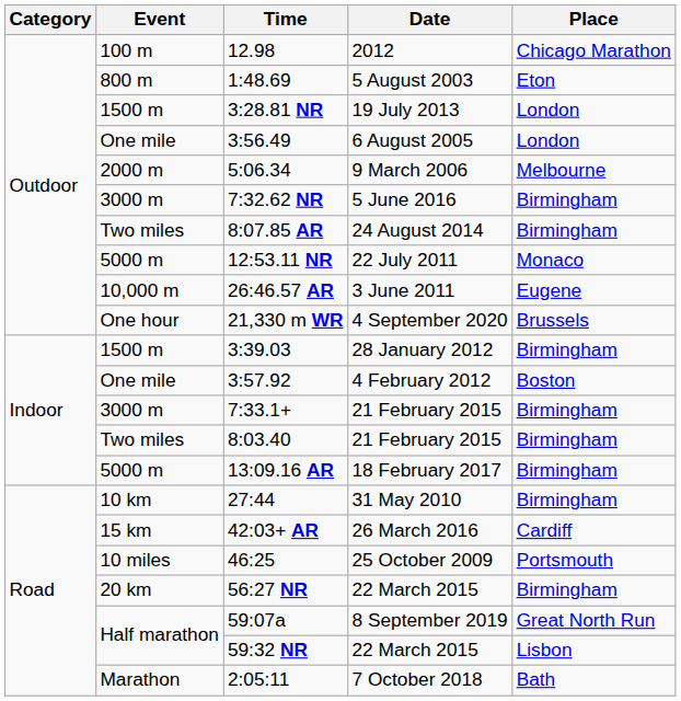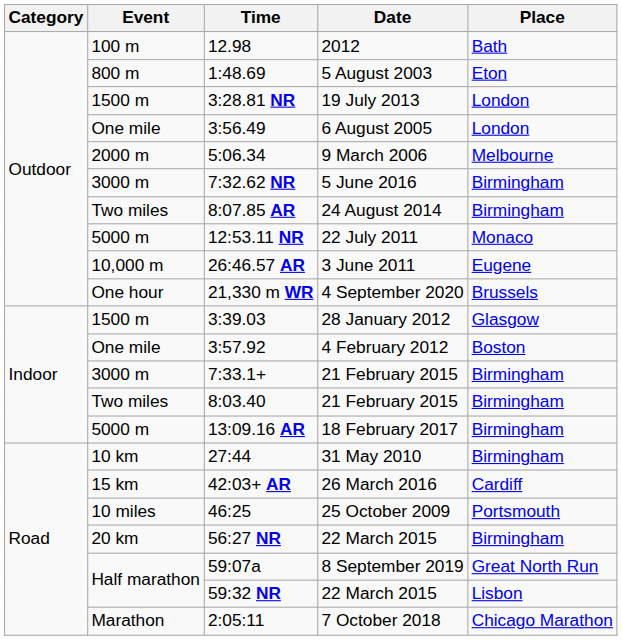 <table class="wikitable">
 <tr>
 <th>Category</th>
 <th>Event</th>
 <th>Time</th>
 <th>Date</th>
 <th>Place</th>
 </tr>
 <tr>
 <td rowspan=10>Outdoor</td>
 <td>100 m</td>
 <td>12.98</td>
 <td>2012</td>
-<td><a href='#'>Chicago Marathon</a></td>
+<td><a href='#'>Bath</a></td>
 </tr>
 <tr>
 <td>800 m</td>
 <td>1:48.69</td>
 <td>5 August 2003</td>
 <td><a href='#'>Eton</a></td>
 </tr>
 <tr>
 <td>1500 m</td>
 <td>3:28.81 <strong><a href='#'>NR</a></strong></td>
 <td>19 July 2013</td>
 <td><a href='#'>London</a></td>
 </tr>
 <tr>
 <td>One mile</td>
 <td>3:56.49</td>
 <td>6 August 2005</td>
 <td><a href='#'>London</a></td>
 </tr>
 <tr>
 <td>2000 m</td>
 <td>5:06.34</td>
 <td>9 March 2006</td>
 <td><a href='#'>Melbourne</a></td>
 </tr>
 <tr>
 <td>3000 m</td>
 <td>7:32.62 <strong><a href='#'>NR</a></strong></td>
 <td>5 June 2016</td>
 <td><a href='#'>Birmingham</a></td>
 </tr>
 <tr>
 <td>Two miles</td>
 <td>8:07.85 <strong><a href='#'>AR</a></strong></td>
 <td>24 August 2014</td>
 <td><a href='#'>Birmingham</a></td>
 </tr>
 <tr>
 <td>5000 m</td>
 <td>12:53.11 <strong><a href='#'>NR</a></strong></td>
 <td>22 July 2011</td>
 <td><a href='#'>Monaco</a></td>
 </tr>
 <tr>
 <td>10,000 m</td>
 <td>26:46.57 <strong><a href='#'>AR</a></strong></td>
 <td>3 June 2011</td>
 <td><a href='#'>Eugene</a></td>
 </tr>
 <tr>
 <td>One hour</td>
 <td>21,330 m <strong><a href='#'>WR</a></strong></td>
 <td>4 September 2020</td>
 <td><a href='#'>Brussels</a></td>
 </tr>
 <tr>
 <td rowspan=5>Indoor</td>
 <td>1500 m</td>
 <td>3:39.03</td>
 <td>28 January 2012</td>
-<td><a href='#'>Birmingham</a></td>
+<td><a href='#'>Glasgow</a></td>
 </tr>
 <tr>
 <td>One mile</td>
 <td>3:57.92</td>
 <td>4 February 2012</td>
 <td><a href='#'>Boston</a></td>
 </tr>
 <tr>
 <td>3000 m</td>
 <td>7:33.1+</td>
 <td>21 February 2015</td>
 <td><a href='#'>Birmingham</a></td>
 </tr>
 <tr>
 <td>Two miles</td>
 <td>8:03.40</td>
 <td>21 February 2015</td>
 <td><a href='#'>Birmingham</a></td>
 </tr>
 <tr>
 <td>5000 m</td>
 <td>13:09.16 <strong><a href='#'>AR</a></strong></td>
 <td>18 February 2017</td>
 <td><a href='#'>Birmingham</a></td>
 </tr>
 <tr>
 <td rowspan=7>Road</td>
 <td>10 km</td>
 <td>27:44</td>
 <td>31 May 2010</td>
 <td><a href='#'>Birmingham</a></td>
 </tr>
 <tr>
 <td>15 km</td>
 <td>42:03+ <strong><a href='#'>AR</a></strong></td>
 <td>26 March 2016</td>
 <td><a href='#'>Cardiff</a></td>
 </tr>
 <tr>
 <td>10 miles</td>
 <td>46:25</td>
 <td>25 October 2009</td>
 <td><a href='#'>Portsmouth</a></td>
 </tr>
 <tr>
 <td>20 km</td>
 <td>56:27 <strong><a href='#'>NR</a></strong></td>
 <td>22 March 2015</td>
 <td><a href='#'>Birmingham</a></td>
 </tr>
 <tr>
 <td rowspan=2>Half marathon</td>
 <td>59:07a</td>
 <td>8 September 2019</td>
 <td><a href='#'>Great North Run</a></td>
 </tr>
 <tr>
 <td>59:32 <strong><a href='#'>NR</a></strong></td>
 <td>22 March 2015</td>
 <td><a href='#'>Lisbon</a></td>
 </tr>
 <tr>
 <td>Marathon</td>
 <td>2:05:11</td>
 <td>7 October 2018</td>
-<td><a href='#'>Bath</a></td>
+<td><a href='#'>Chicago Marathon</a></td>
 </tr>
 </table>
